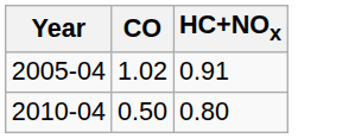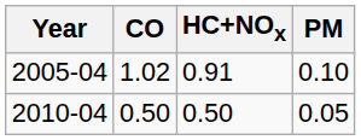 <table class="wikitable">
 <tr>
 <th>Year</th>
 <th>CO</th>
 <th>HC+NO<sub>x</sub></th>
+<th>PM</th>
 </tr>
 <tr>
 <td>2005-04</td>
 <td>1.02</td>
 <td>0.91</td>
+<td>0.10</td>
 </tr>
 <tr>
 <td>2010-04</td>
 <td>0.50</td>
-<td>0.80</td>
+<td>0.50</td>
+<td>0.05</td>
 </tr>
 </table>
